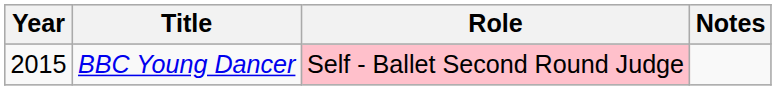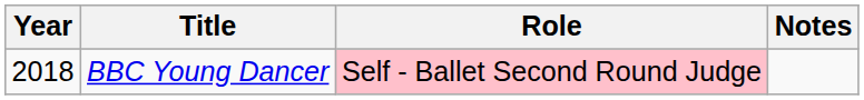 <table class="wikitable sortable">
 <tr>
 <th>Year</th>
 <th>Title</th>
 <th>Role</th>
 <th class="unsortable">Notes</th>
 </tr>
 <tr>
-<td>2015</td>
+<td>2018</td>
 <td><em><a href='#'>BBC Young Dancer</a></em></td>
 <td style="background: pink;">Self - Ballet Second Round Judge</td>
 <td></td>
 </tr>
 </table>
